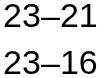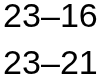 <table style="text-align:center">
 <tr>
 <th width=200></th>
 <th width=100></th>
 <th width=200></th>
 </tr>
 <tr>
+<td align=right></td>
+<td>23–16</td>
+<td align=left><strong></strong></td>
+</tr>
+<tr>
 <td align=right><strong></strong></td>
 <td>23–21</td>
 <td align=left></td>
 </tr>
-<tr>
-<td align=right></td>
-<td>23–16</td>
-<td align=left><strong></strong></td>
-</tr>
 </table>
